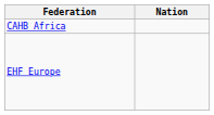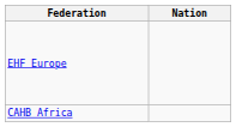 <table class="wikitable" style="width:300px;">
 <tr>
 <th>Federation</th>
 <th>Nation</th>
 </tr>
 <tr>
+<td><a href='#'>EHF Europe</a></td>
+<td><br><br><br><br><br><br><br></td>
+</tr>
+<tr>
 <td><a href='#'>CAHB Africa</a></td>
 <td><br></td>
 </tr>
-<tr>
-<td><a href='#'>EHF Europe</a></td>
-<td><br><br><br><br><br><br><br></td>
-</tr>
 </table>
